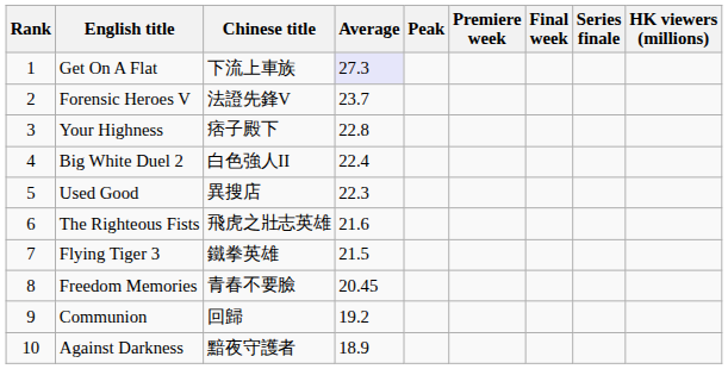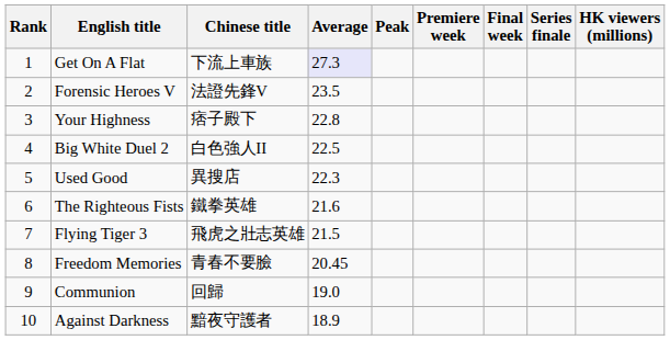 <table class="wikitable sortable" style="margin:auto; margin:auto;">
 <tr>
 <th>Rank</th>
 <th>English title</th>
 <th>Chinese title</th>
 <th>Average</th>
 <th>Peak</th>
 <th>Premiere<br>week</th>
 <th>Final<br>week</th>
 <th>Series<br>finale</th>
 <th>HK viewers<br>(millions)</th>
 </tr>
 <tr>
 <td style="text-align:center;">1</td>
 <td>Get On A Flat</td>
 <td>下流上車族</td>
 <td style="background: lavender;">27.3</td>
 <td></td>
 <td></td>
 <td></td>
 <td></td>
 <td></td>
 </tr>
 <tr>
 <td style="text-align:center;">2</td>
 <td>Forensic Heroes V</td>
 <td>法證先鋒V</td>
-<td>23.7</td>
+<td>23.5</td>
 <td></td>
 <td></td>
 <td></td>
 <td></td>
 <td></td>
 </tr>
 <tr>
 <td style="text-align:center;">3</td>
 <td>Your Highness</td>
 <td>痞子殿下</td>
 <td>22.8</td>
 <td></td>
 <td></td>
 <td></td>
 <td></td>
 <td></td>
 </tr>
 <tr>
 <td style="text-align:center;">4</td>
 <td>Big White Duel 2</td>
 <td>白色強人II</td>
-<td>22.4</td>
+<td>22.5</td>
 <td></td>
 <td></td>
 <td></td>
 <td></td>
 <td></td>
 </tr>
 <tr>
 <td style="text-align:center;">5</td>
 <td>Used Good</td>
 <td>異搜店</td>
 <td>22.3</td>
 <td></td>
 <td></td>
 <td></td>
 <td></td>
 <td></td>
 </tr>
 <tr>
 <td style="text-align:center;">6</td>
 <td>The Righteous Fists</td>
-<td>飛虎之壯志英雄</td>
+<td>鐵拳英雄</td>
 <td>21.6</td>
 <td></td>
 <td></td>
 <td></td>
 <td></td>
 </tr>
 <tr>
 <td style="text-align:center;">7</td>
 <td>Flying Tiger 3</td>
-<td>鐵拳英雄</td>
+<td>飛虎之壯志英雄</td>
 <td>21.5</td>
 <td></td>
 <td></td>
 <td></td>
 <td></td>
 <td></td>
 </tr>
 <tr>
 <td style="text-align:center;">8</td>
 <td>Freedom Memories</td>
 <td>青春不要臉</td>
 <td>20.45</td>
 <td></td>
 <td></td>
 <td></td>
 <td></td>
 </tr>
 <tr>
 <td style="text-align:center;">9</td>
 <td>Communion</td>
 <td>回歸</td>
-<td>19.2</td>
+<td>19.0</td>
 <td></td>
 <td></td>
 <td></td>
 <td></td>
 <td></td>
 </tr>
 <tr>
 <td style="text-align:center;">10</td>
 <td>Against Darkness</td>
 <td>黯夜守護者</td>
 <td>18.9</td>
 <td></td>
 <td></td>
 <td></td>
 <td></td>
 <td></td>
 </tr>
 </table>
